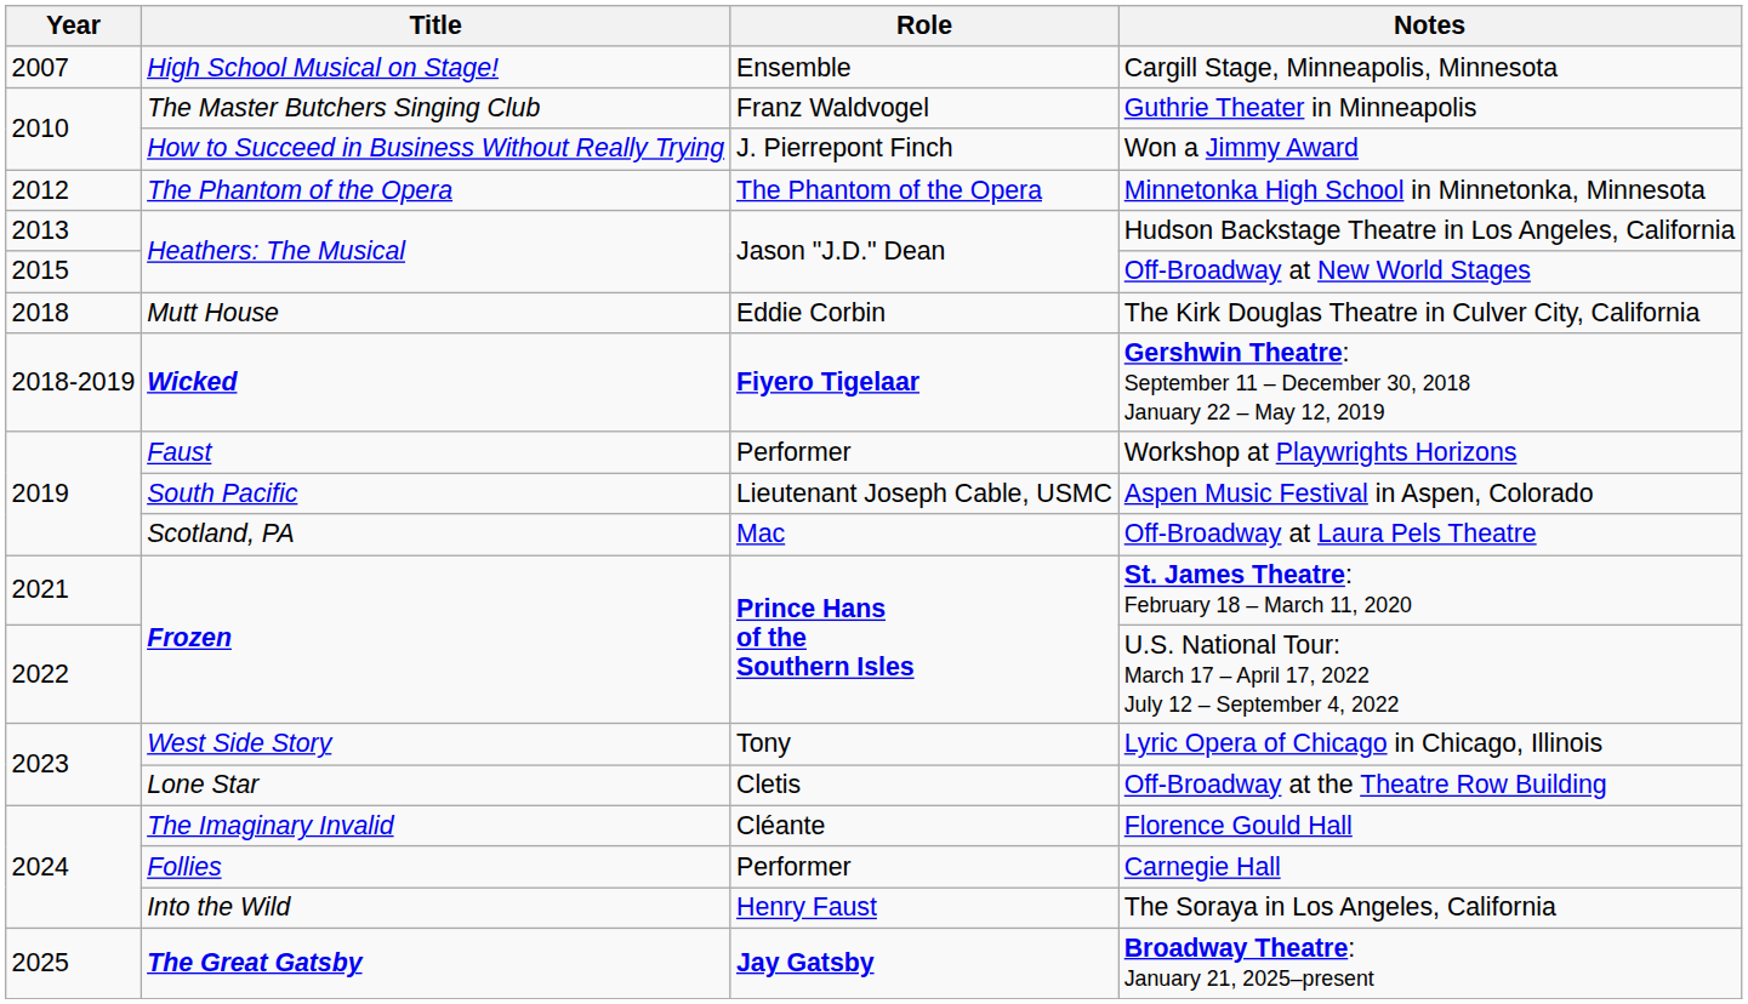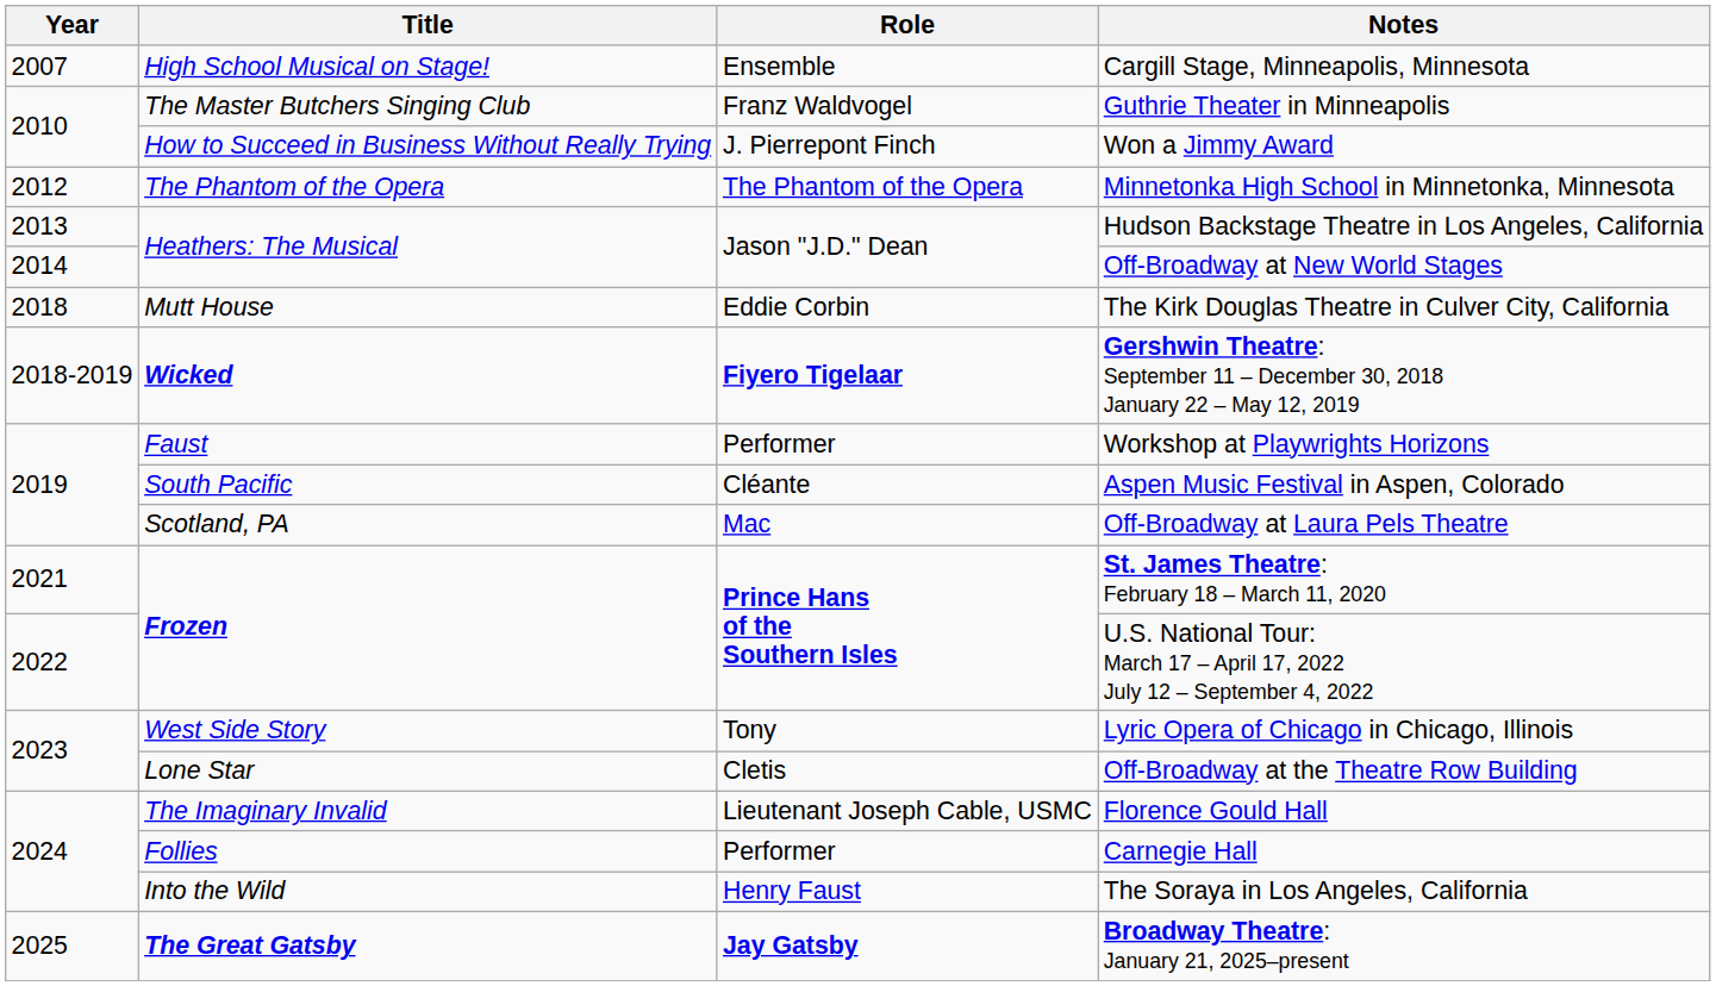 <table class="wikitable sortable">
 <tr>
 <th>Year</th>
 <th>Title</th>
 <th>Role</th>
 <th class="unsortable">Notes</th>
 </tr>
 <tr>
 <td>2007</td>
 <td><em><a href='#'>High School Musical on Stage!</a></em></td>
 <td>Ensemble</td>
 <td>Cargill Stage, Minneapolis, Minnesota</td>
 </tr>
 <tr>
 <td rowspan=2>2010</td>
 <td><em>The Master Butchers Singing Club</em></td>
 <td>Franz Waldvogel</td>
 <td><a href='#'>Guthrie Theater</a> in Minneapolis</td>
 </tr>
 <tr>
 <td><em><a href='#'>How to Succeed in Business Without Really Trying</a></em></td>
 <td>J. Pierrepont Finch</td>
 <td>Won a <a href='#'>Jimmy Award</a></td>
 </tr>
 <tr>
 <td>2012</td>
 <td><em><a href='#'>The Phantom of the Opera</a></em></td>
 <td><a href='#'>The Phantom of the Opera</a></td>
 <td><a href='#'>Minnetonka High School</a> in Minnetonka, Minnesota</td>
 </tr>
 <tr>
 <td>2013</td>
 <td rowspan=2><em><a href='#'>Heathers: The Musical</a></em></td>
 <td rowspan=2>Jason "J.D." Dean</td>
 <td>Hudson Backstage Theatre in Los Angeles, California</td>
 </tr>
 <tr>
-<td>2015</td>
+<td>2014</td>
 <td><a href='#'>Off-Broadway</a> at <a href='#'>New World Stages</a></td>
 </tr>
 <tr>
 <td>2018</td>
 <td><em>Mutt House</em></td>
 <td>Eddie Corbin</td>
 <td>The Kirk Douglas Theatre in Culver City, California</td>
 </tr>
 <tr>
 <td>2018-2019</td>
 <td><em><a href='#'><strong>Wicked</strong></a></em></td>
 <td><a href='#'><strong>Fiyero Tigelaar</strong></a></td>
 <td><strong><a href='#'>Gershwin Theatre</a></strong>:<br><small>September 11 – December 30, 2018<br>January 22 – May 12, 2019</small></td>
 </tr>
 <tr>
 <td rowspan=3>2019</td>
 <td><em><a href='#'>Faust</a></em></td>
 <td>Performer</td>
 <td>Workshop at <a href='#'>Playwrights Horizons</a></td>
 </tr>
 <tr>
 <td><em><a href='#'>South Pacific</a></em></td>
-<td>Lieutenant Joseph Cable, USMC</td>
+<td>Cléante</td>
 <td><a href='#'>Aspen Music Festival</a> in Aspen, Colorado</td>
 </tr>
 <tr>
 <td><em>Scotland, PA</em></td>
 <td><a href='#'>Mac</a></td>
 <td><a href='#'>Off-Broadway</a> at <a href='#'>Laura Pels Theatre</a></td>
 </tr>
 <tr>
 <td>2021</td>
 <td rowspan="2"><em><a href='#'><strong>Frozen</strong></a></em></td>
 <td rowspan="2"><a href='#'><strong>Prince Hans<br>of the<br>Southern Isles</strong></a></td>
 <td><strong><a href='#'>St. James Theatre</a></strong>:<br><small>February 18 – March 11, 2020</small></td>
 </tr>
 <tr>
 <td>2022</td>
 <td>U.S. National Tour:<br> <small>March 17 – April 17, 2022<br>July 12 – September 4, 2022</small></td>
 </tr>
 <tr>
 <td rowspan=2>2023</td>
 <td><em><a href='#'>West Side Story</a></em></td>
 <td>Tony</td>
 <td><a href='#'>Lyric Opera of Chicago</a> in Chicago, Illinois</td>
 </tr>
 <tr>
 <td><em>Lone Star</em></td>
 <td>Cletis</td>
 <td><a href='#'>Off-Broadway</a> at the <a href='#'>Theatre Row Building</a></td>
 </tr>
 <tr>
 <td rowspan=3>2024</td>
 <td><em><a href='#'>The Imaginary Invalid</a></em></td>
-<td>Cléante</td>
+<td>Lieutenant Joseph Cable, USMC</td>
 <td><a href='#'>Florence Gould Hall</a></td>
 </tr>
 <tr>
 <td><em><a href='#'>Follies</a></em></td>
 <td>Performer</td>
 <td><a href='#'>Carnegie Hall</a></td>
 </tr>
 <tr>
 <td><em>Into the Wild</em></td>
 <td><a href='#'>Henry Faust</a></td>
 <td>The Soraya in Los Angeles, California</td>
 </tr>
 <tr>
 <td>2025</td>
 <td><strong><em><a href='#'>The Great Gatsby</a></em></strong></td>
 <td><strong><a href='#'>Jay Gatsby</a></strong></td>
 <td><strong><a href='#'>Broadway Theatre</a></strong>:<br><small>January 21, 2025–present</small></td>
 </tr>
 <tr>
 </tr>
 </table>
